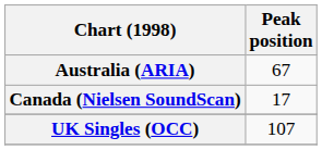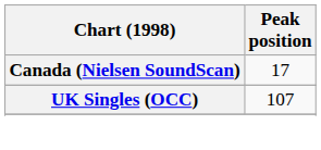 <table class="wikitable sortable plainrowheaders" style="text-align:center">
 <tr>
 <th>Chart (1998)</th>
 <th>Peak<br>position</th>
-</tr>
-<tr>
-<th scope="row">Australia (<a href='#'>ARIA</a>)</th>
-<td align="center">67</td>
 </tr>
 <tr>
 <th scope="row">Canada (<a href='#'>Nielsen SoundScan</a>)</th>
 <td style="text-align:center;">17</td>
 </tr>
 <tr>
 </tr>
 <tr>
 <th scope="row"><a href='#'>UK Singles</a> (<a href='#'>OCC</a>)</th>
 <td align="center">107</td>
 </tr>
 <tr>
 </tr>
 <tr>
 </tr>
 <tr>
 </tr>
 <tr>
 </tr>
 </table>
